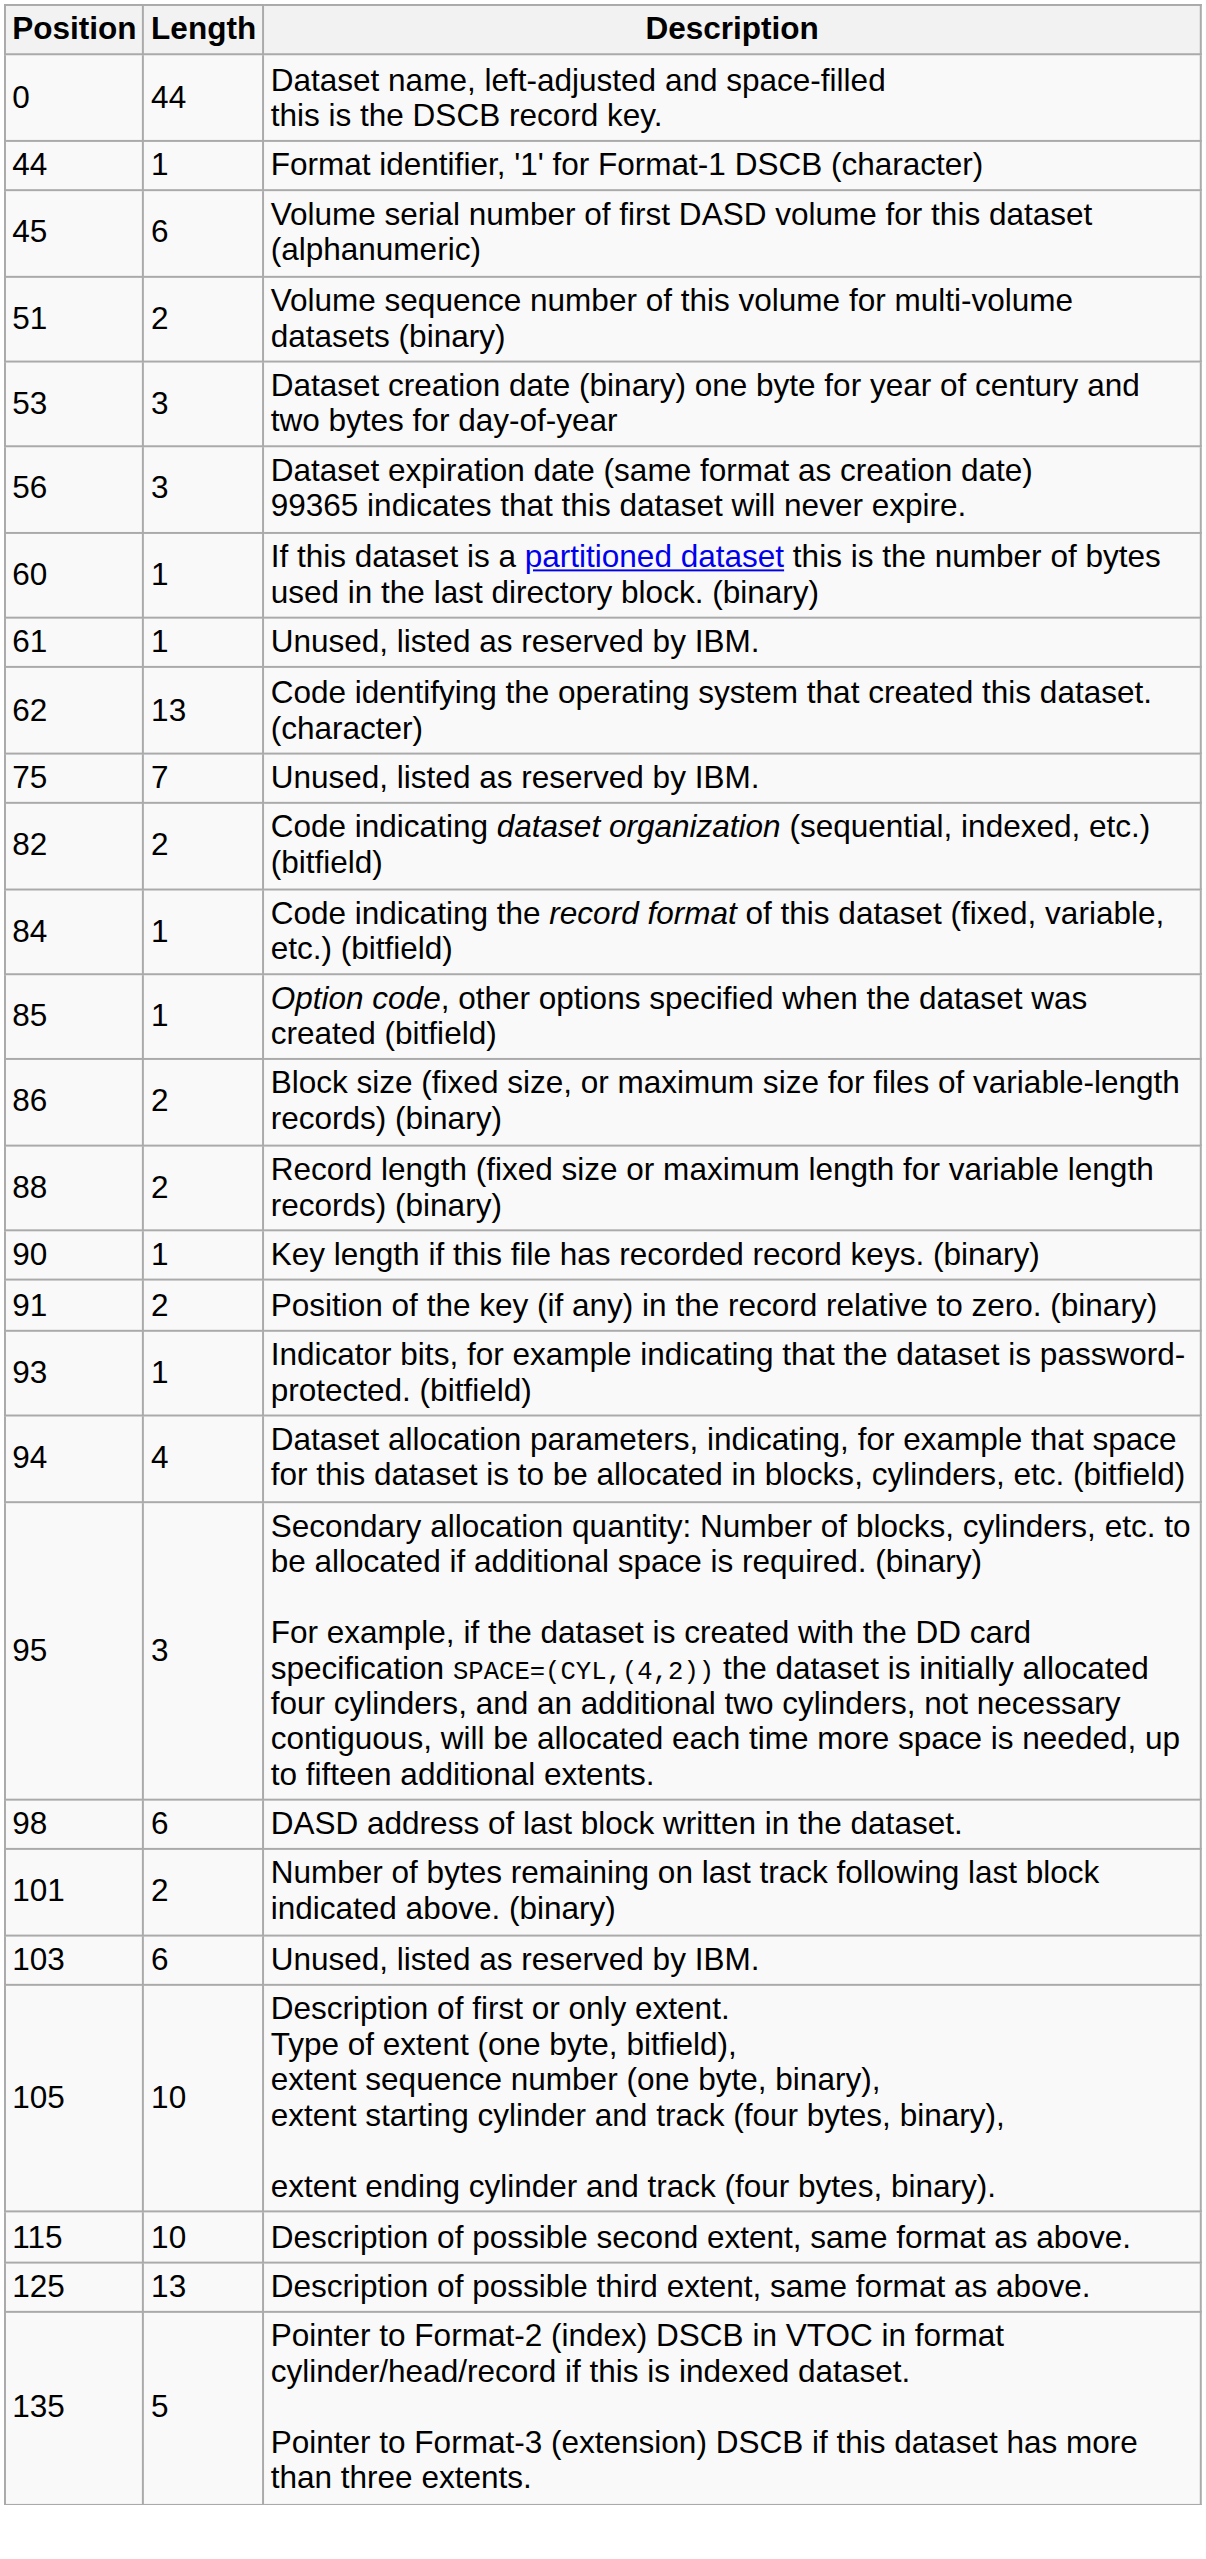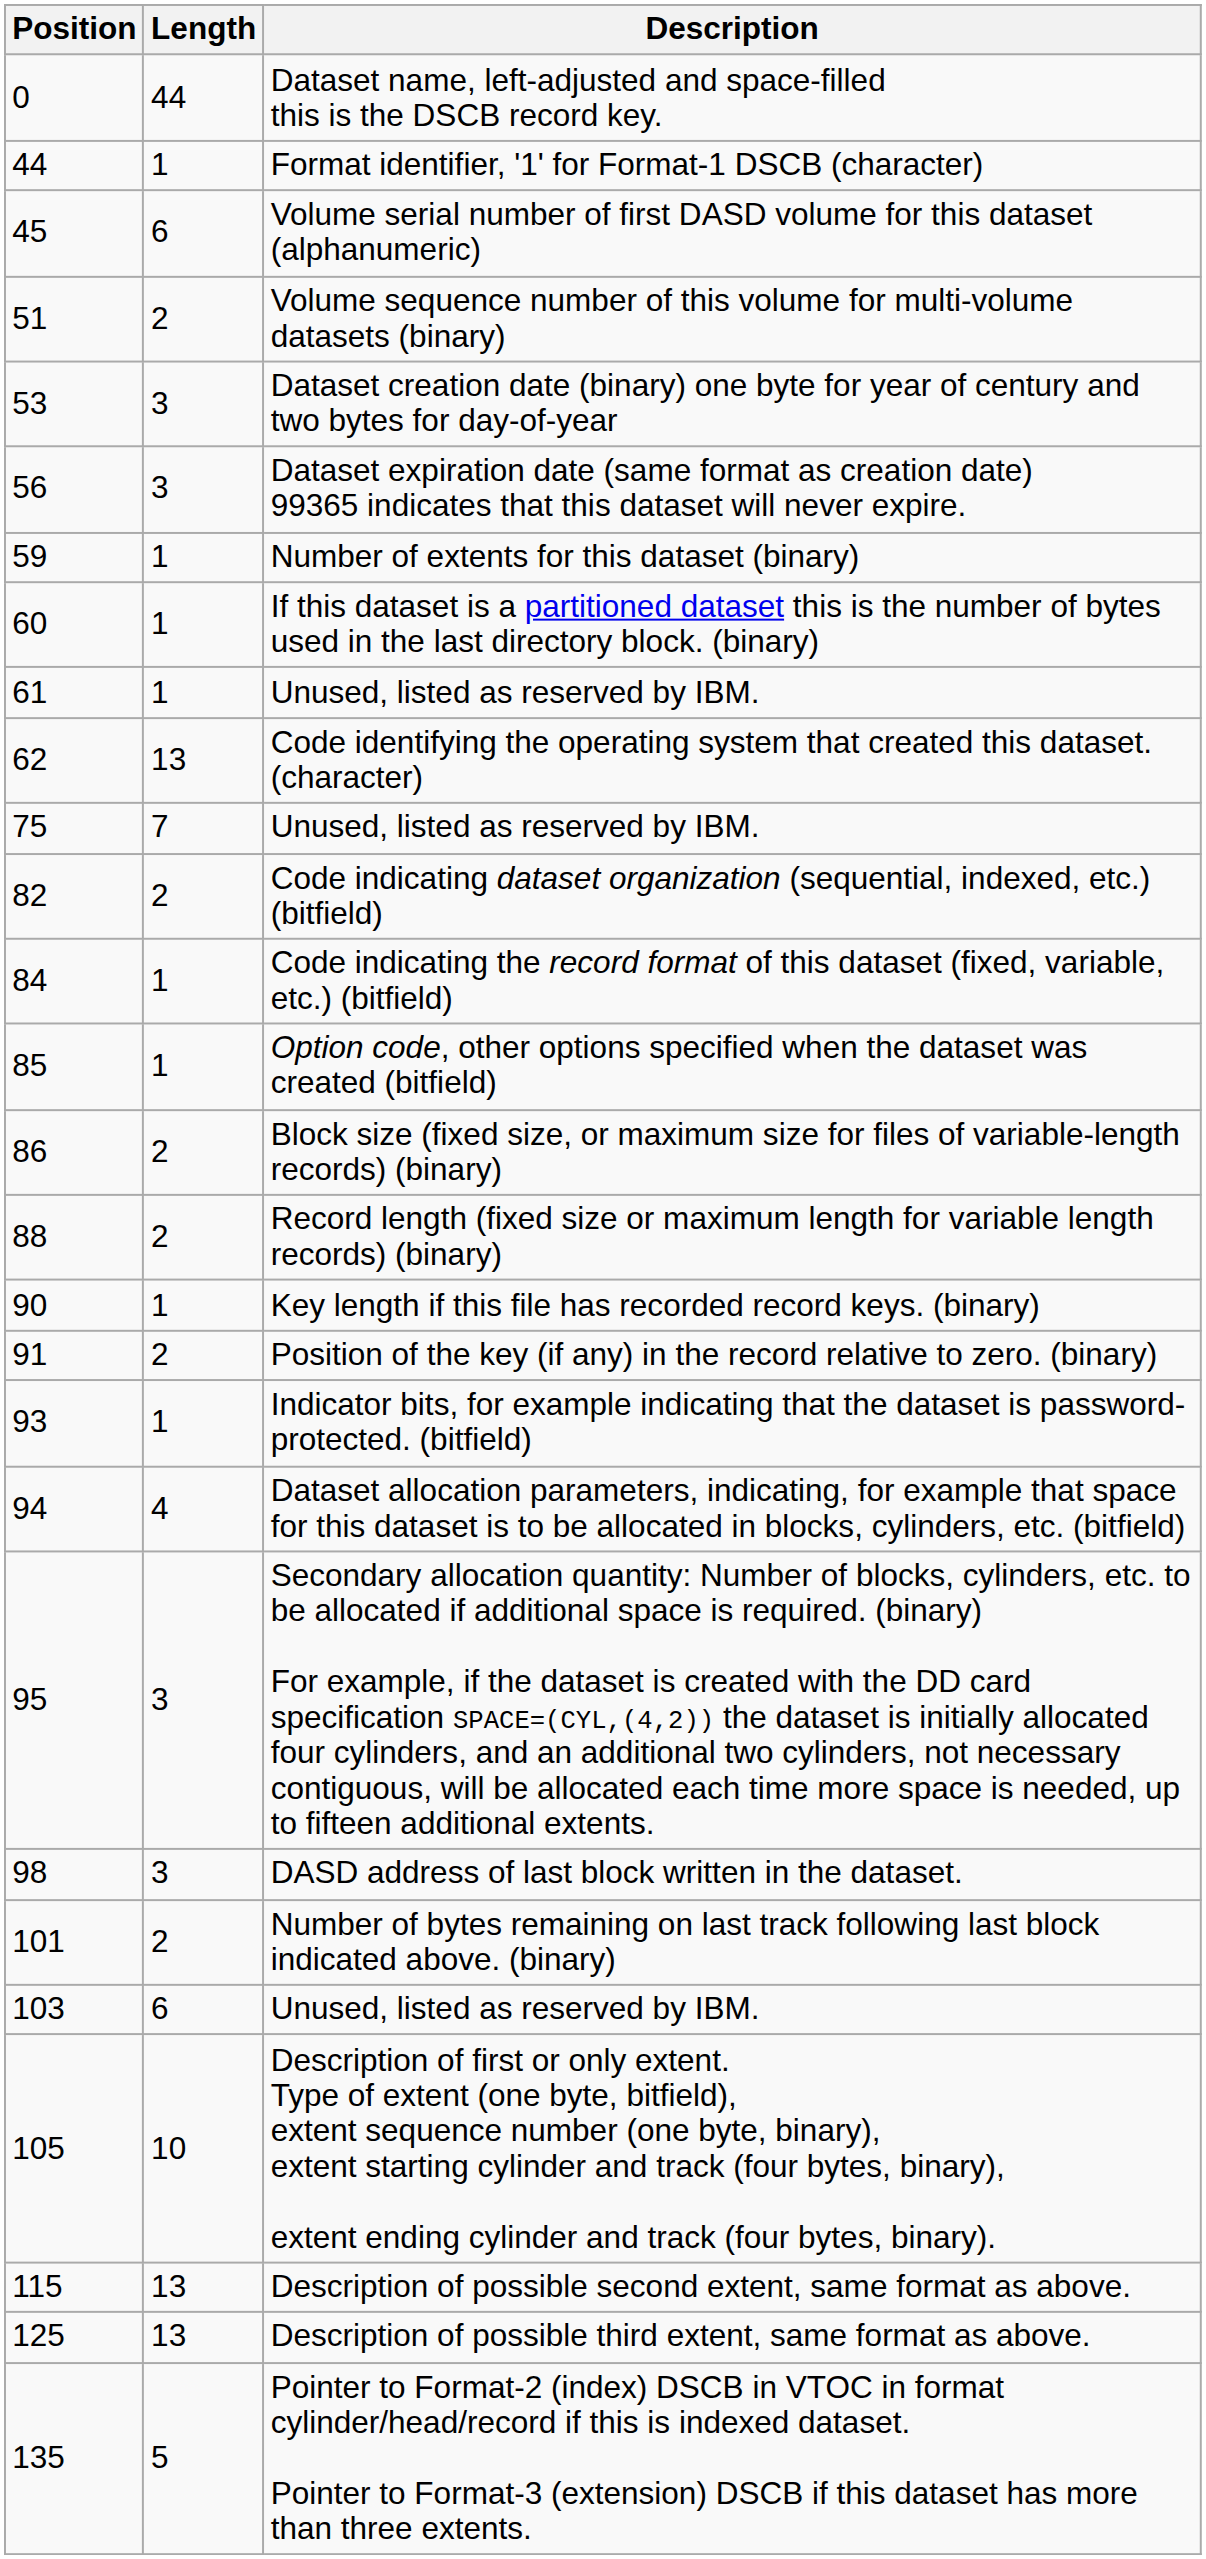 <table class="wikitable">
 <tr>
 <th>Position</th>
 <th>Length</th>
 <th>Description</th>
 </tr>
 <tr>
 <td>0</td>
 <td>44</td>
 <td>Dataset name, left-adjusted and space-filled<br>this is the DSCB record key.</td>
 </tr>
 <tr>
 <td>44</td>
 <td>1</td>
 <td>Format identifier, '1' for Format-1 DSCB (character)</td>
 </tr>
 <tr>
 <td>45</td>
 <td>6</td>
 <td>Volume serial number of first DASD volume for this dataset (alphanumeric)</td>
 </tr>
 <tr>
 <td>51</td>
 <td>2</td>
 <td>Volume sequence number of this volume for multi-volume datasets (binary)</td>
 </tr>
 <tr>
 <td>53</td>
 <td>3</td>
 <td>Dataset creation date (binary) one byte for year of century and two bytes for day-of-year</td>
 </tr>
 <tr>
 <td>56</td>
 <td>3</td>
 <td>Dataset expiration date (same format as creation date)<br> 99365 indicates that this dataset will never expire.</td>
+</tr>
+<tr>
+<td>59</td>
+<td>1</td>
+<td>Number of extents for this dataset (binary)</td>
 </tr>
 <tr>
 <td>60</td>
 <td>1</td>
 <td>If this dataset is a <a href='#'>partitioned dataset</a> this is the number of bytes used in the last directory block. (binary)</td>
 </tr>
 <tr>
 <td>61</td>
 <td>1</td>
 <td>Unused, listed as reserved by IBM.</td>
 </tr>
 <tr>
 <td>62</td>
 <td>13</td>
 <td>Code identifying the operating system that created this dataset. (character)</td>
 </tr>
 <tr>
 <td>75</td>
 <td>7</td>
 <td>Unused, listed as reserved by IBM.</td>
 </tr>
 <tr>
 <td>82</td>
 <td>2</td>
 <td>Code indicating <em>dataset organization</em> (sequential, indexed, etc.) (bitfield)</td>
 </tr>
 <tr>
 <td>84</td>
 <td>1</td>
 <td>Code indicating the <em>record format</em> of this dataset (fixed, variable, etc.) (bitfield)</td>
 </tr>
 <tr>
 <td>85</td>
 <td>1</td>
 <td><em>Option code</em>, other options specified when the dataset was created (bitfield)</td>
 </tr>
 <tr>
 <td>86</td>
 <td>2</td>
 <td>Block size (fixed size, or maximum size for files of variable-length records) (binary)</td>
 </tr>
 <tr>
 <td>88</td>
 <td>2</td>
 <td>Record length (fixed size or maximum length for variable length records) (binary)</td>
 </tr>
 <tr>
 <td>90</td>
 <td>1</td>
 <td>Key length if this file has recorded record keys. (binary)</td>
 </tr>
 <tr>
 <td>91</td>
 <td>2</td>
 <td>Position of the key (if any) in the record relative to zero. (binary)</td>
 </tr>
 <tr>
 <td>93</td>
 <td>1</td>
 <td>Indicator bits, for example indicating that the dataset is password-protected. (bitfield)</td>
 </tr>
 <tr>
 <td>94</td>
 <td>4</td>
 <td>Dataset allocation parameters, indicating, for example that space for this dataset is to be allocated in blocks, cylinders, etc. (bitfield)</td>
 </tr>
 <tr>
 <td>95</td>
 <td>3</td>
 <td>Secondary allocation quantity: Number of blocks, cylinders, etc. to be allocated if additional space is required. (binary)<br><br>For example, if the dataset is created with the DD card specification <code>SPACE=(CYL,(4,2))</code> the dataset is initially allocated four cylinders, and an additional two cylinders, not necessary contiguous, will be allocated each time more space is needed, up to fifteen additional extents.</td>
 </tr>
 <tr>
 <td>98</td>
-<td>6</td>
+<td>3</td>
 <td>DASD address of last block written in the dataset.</td>
 </tr>
 <tr>
 <td>101</td>
 <td>2</td>
 <td>Number of bytes remaining on last track following last block indicated above. (binary)</td>
 </tr>
 <tr>
 <td>103</td>
 <td>6</td>
 <td>Unused, listed as reserved by IBM.</td>
 </tr>
 <tr>
 <td>105</td>
 <td>10</td>
 <td>Description of first or only extent.<br>Type of extent (one byte, bitfield),<br>extent sequence number (one byte, binary),<br>extent starting cylinder and track (four bytes, binary),<br><br>extent ending cylinder and track (four bytes, binary).</td>
 </tr>
 <tr>
 <td>115</td>
-<td>10</td>
+<td>13</td>
 <td>Description of possible second extent, same format as above.</td>
 </tr>
 <tr>
 <td>125</td>
 <td>13</td>
 <td>Description of possible third extent, same format as above.</td>
 </tr>
 <tr>
 <td>135</td>
 <td>5</td>
 <td>Pointer to Format-2 (index) DSCB in VTOC in format cylinder/head/record if this is indexed dataset.<br><br>Pointer to Format-3 (extension) DSCB if this dataset has more than three extents.</td>
 </tr>
 </table>
